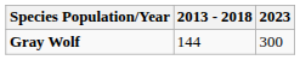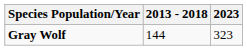 <table class="wikitable" style="margin-left: auto; margin-right: auto; border: none;">
 <tr>
 <th>Species Population/Year</th>
 <th>2013 - 2018</th>
 <th>2023</th>
 </tr>
 <tr>
 <td><strong>Gray Wolf</strong></td>
 <td>144</td>
-<td>300</td>
+<td>323</td>
 </tr>
 <tr>
 </tr>
 </table>
